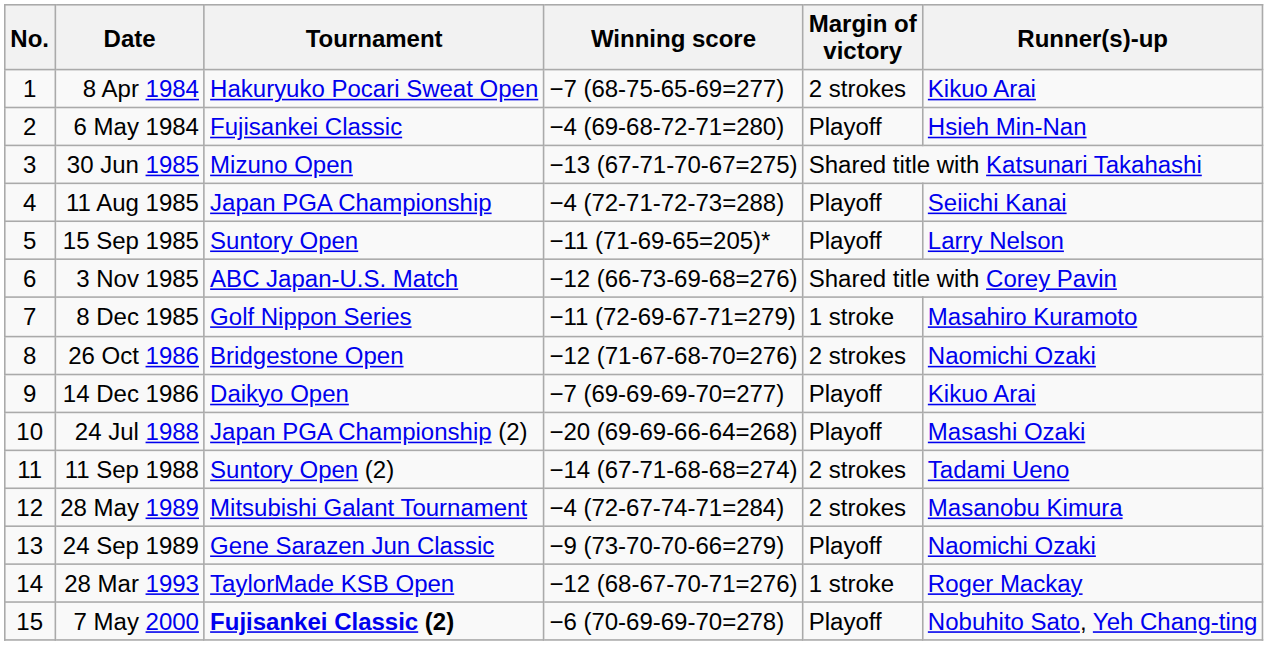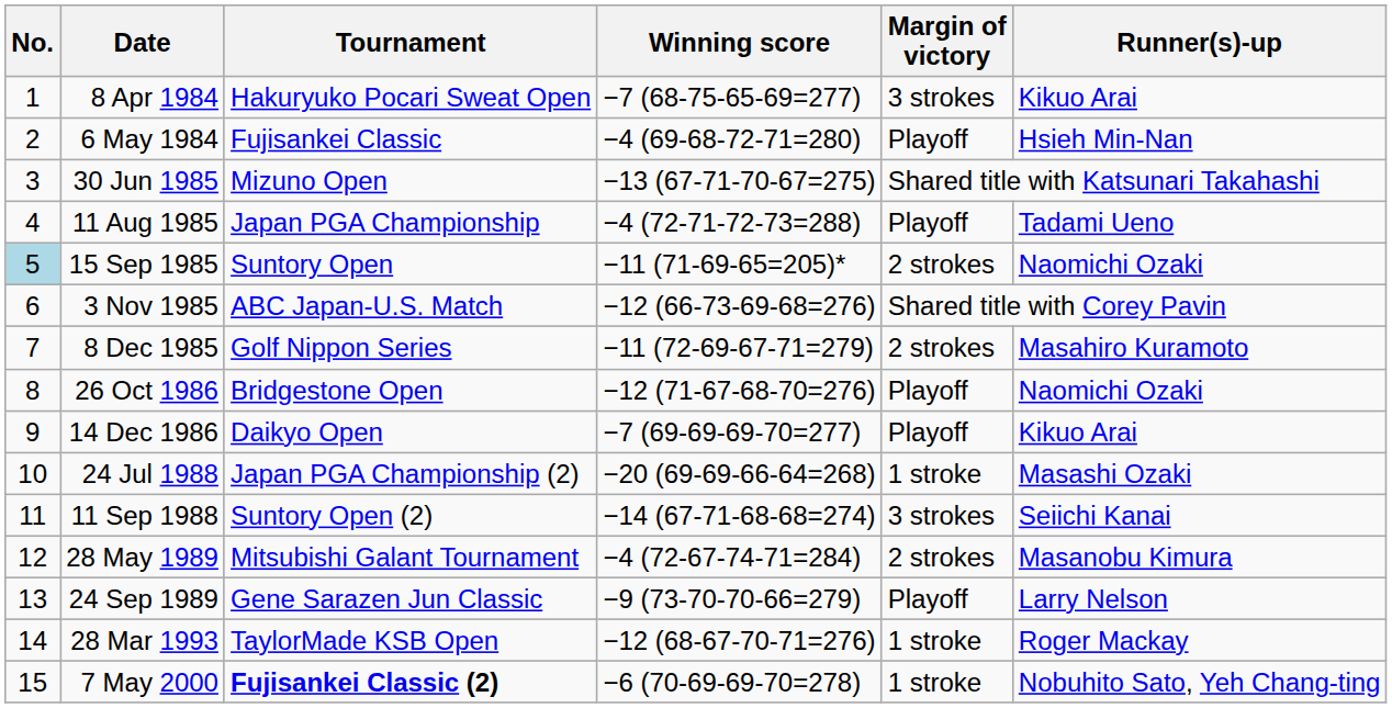 <table class="wikitable" style="font-size:95%;">
 <tr>
 <th>No.</th>
 <th>Date</th>
 <th>Tournament</th>
 <th>Winning score</th>
 <th>Margin of<br>victory</th>
 <th>Runner(s)-up</th>
 </tr>
 <tr>
 <td align=center>1</td>
 <td align=right>8 Apr <a href='#'>1984</a></td>
 <td><a href='#'>Hakuryuko Pocari Sweat Open</a></td>
 <td>−7 (68-75-65-69=277)</td>
-<td>2 strokes</td>
+<td>3 strokes</td>
 <td> <a href='#'>Kikuo Arai</a></td>
 </tr>
 <tr>
 <td align=center>2</td>
 <td align=right>6 May 1984</td>
 <td><a href='#'>Fujisankei Classic</a></td>
 <td>−4 (69-68-72-71=280)</td>
 <td>Playoff</td>
 <td> <a href='#'>Hsieh Min-Nan</a></td>
 </tr>
 <tr>
 <td align=center>3</td>
 <td align=right>30 Jun <a href='#'>1985</a></td>
 <td><a href='#'>Mizuno Open</a></td>
 <td>−13 (67-71-70-67=275)</td>
 <td colspan=2>Shared title with  <a href='#'>Katsunari Takahashi</a></td>
 </tr>
 <tr>
 <td align=center>4</td>
 <td align=right>11 Aug 1985</td>
 <td><a href='#'>Japan PGA Championship</a></td>
 <td>−4 (72-71-72-73=288)</td>
 <td>Playoff</td>
-<td> <a href='#'>Seiichi Kanai</a></td>
+<td> <a href='#'>Tadami Ueno</a></td>
 </tr>
 <tr>
-<td align=center>5</td>
+<td align=center style="background: lightblue;">5</td>
 <td align=right>15 Sep 1985</td>
 <td><a href='#'>Suntory Open</a></td>
 <td>−11 (71-69-65=205)*</td>
-<td>Playoff</td>
-<td> <a href='#'>Larry Nelson</a></td>
+<td>2 strokes</td>
+<td> <a href='#'>Naomichi Ozaki</a></td>
 </tr>
 <tr>
 <td align=center>6</td>
 <td align=right>3 Nov 1985</td>
 <td><a href='#'>ABC Japan-U.S. Match</a></td>
 <td>−12 (66-73-69-68=276)</td>
 <td colspan=2>Shared title with  <a href='#'>Corey Pavin</a></td>
 </tr>
 <tr>
 <td align=center>7</td>
 <td align=right>8 Dec 1985</td>
 <td><a href='#'>Golf Nippon Series</a></td>
 <td>−11 (72-69-67-71=279)</td>
-<td>1 stroke</td>
+<td>2 strokes</td>
 <td> <a href='#'>Masahiro Kuramoto</a></td>
 </tr>
 <tr>
 <td align=center>8</td>
 <td align=right>26 Oct <a href='#'>1986</a></td>
 <td><a href='#'>Bridgestone Open</a></td>
 <td>−12 (71-67-68-70=276)</td>
-<td>2 strokes</td>
+<td>Playoff</td>
 <td> <a href='#'>Naomichi Ozaki</a></td>
 </tr>
 <tr>
 <td align=center>9</td>
 <td align=right>14 Dec 1986</td>
 <td><a href='#'>Daikyo Open</a></td>
 <td>−7 (69-69-69-70=277)</td>
 <td>Playoff</td>
 <td> <a href='#'>Kikuo Arai</a></td>
 </tr>
 <tr>
 <td align=center>10</td>
 <td align=right>24 Jul <a href='#'>1988</a></td>
 <td><a href='#'>Japan PGA Championship</a> (2)</td>
 <td>−20 (69-69-66-64=268)</td>
-<td>Playoff</td>
+<td>1 stroke</td>
 <td> <a href='#'>Masashi Ozaki</a></td>
 </tr>
 <tr>
 <td align=center>11</td>
 <td align=right>11 Sep 1988</td>
 <td><a href='#'>Suntory Open</a> (2)</td>
 <td>−14 (67-71-68-68=274)</td>
-<td>2 strokes</td>
-<td> <a href='#'>Tadami Ueno</a></td>
+<td>3 strokes</td>
+<td> <a href='#'>Seiichi Kanai</a></td>
 </tr>
 <tr>
 <td align=center>12</td>
 <td align=right>28 May <a href='#'>1989</a></td>
 <td><a href='#'>Mitsubishi Galant Tournament</a></td>
 <td>−4 (72-67-74-71=284)</td>
 <td>2 strokes</td>
 <td> <a href='#'>Masanobu Kimura</a></td>
 </tr>
 <tr>
 <td align=center>13</td>
 <td align=right>24 Sep 1989</td>
 <td><a href='#'>Gene Sarazen Jun Classic</a></td>
 <td>−9 (73-70-70-66=279)</td>
 <td>Playoff</td>
-<td> <a href='#'>Naomichi Ozaki</a></td>
+<td> <a href='#'>Larry Nelson</a></td>
 </tr>
 <tr>
 <td align=center>14</td>
 <td align=right>28 Mar <a href='#'>1993</a></td>
 <td><a href='#'>TaylorMade KSB Open</a></td>
 <td>−12 (68-67-70-71=276)</td>
 <td>1 stroke</td>
 <td> <a href='#'>Roger Mackay</a></td>
 </tr>
 <tr>
 <td align=center>15</td>
 <td align=right>7 May <a href='#'>2000</a></td>
 <td><strong><a href='#'>Fujisankei Classic</a> (2)</strong></td>
 <td>−6 (70-69-69-70=278)</td>
-<td>Playoff</td>
+<td>1 stroke</td>
 <td> <a href='#'>Nobuhito Sato</a>,  <a href='#'>Yeh Chang-ting</a></td>
 </tr>
 </table>
